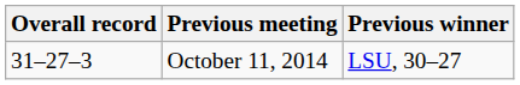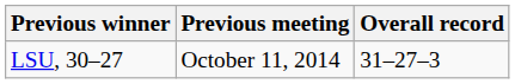 <table class="wikitable">
 <tr>
+<th>Previous winner</th>
+<th>Previous meeting</th>
 <th>Overall record</th>
-<th>Previous meeting</th>
-<th>Previous winner</th>
 </tr>
 <tr>
+<td><a href='#'>LSU</a>, 30–27</td>
+<td>October 11, 2014</td>
 <td>31–27–3</td>
-<td>October 11, 2014</td>
-<td><a href='#'>LSU</a>, 30–27</td>
 </tr>
 </table>
